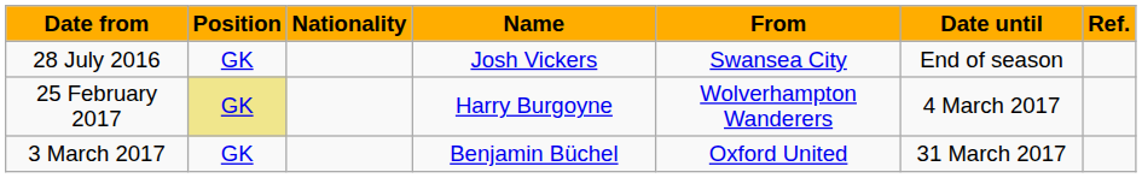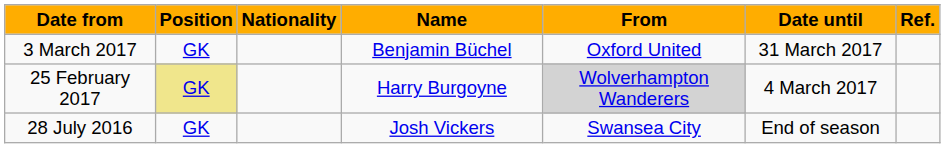 <table class="wikitable"  style="text-align:center; font-size:90%; ">
 <tr>
 <th style="background:#FFAD00; color:black; width:110px;">Date from</th>
 <th style="background:#FFAD00; color:black; width:50px;">Position</th>
 <th style="background:#FFAD00; color:black; width:50px;">Nationality</th>
 <th style="background:#FFAD00; color:black; width:150px;">Name</th>
 <th style="background:#FFAD00; color:black; width:150px;">From</th>
 <th style="background:#FFAD00; color:black; width:110px;">Date until</th>
 <th style="background:#FFAD00; color:black; width:25px;">Ref.</th>
 </tr>
 <tr>
+<td>3 March 2017</td>
+<td><a href='#'>GK</a></td>
+<td></td>
+<td><a href='#'>Benjamin Büchel</a></td>
+<td><a href='#'>Oxford United</a></td>
+<td>31 March 2017</td>
+<td></td>
+</tr>
+<tr>
+<td>25 February 2017</td>
+<td style="background: khaki;"><a href='#'>GK</a></td>
+<td></td>
+<td><a href='#'>Harry Burgoyne</a></td>
+<td style="background: lightgrey;"><a href='#'>Wolverhampton Wanderers</a></td>
+<td>4 March 2017</td>
+<td></td>
+</tr>
+<tr>
 <td>28 July 2016</td>
 <td><a href='#'>GK</a></td>
 <td></td>
 <td><a href='#'>Josh Vickers</a></td>
 <td><a href='#'>Swansea City</a></td>
 <td>End of season</td>
 <td></td>
 </tr>
-<tr>
-<td>25 February 2017</td>
-<td style="background: khaki;"><a href='#'>GK</a></td>
-<td></td>
-<td><a href='#'>Harry Burgoyne</a></td>
-<td><a href='#'>Wolverhampton Wanderers</a></td>
-<td>4 March 2017</td>
-<td></td>
-</tr>
-<tr>
-<td>3 March 2017</td>
-<td><a href='#'>GK</a></td>
-<td></td>
-<td><a href='#'>Benjamin Büchel</a></td>
-<td><a href='#'>Oxford United</a></td>
-<td>31 March 2017</td>
-<td></td>
-</tr>
 </table>
